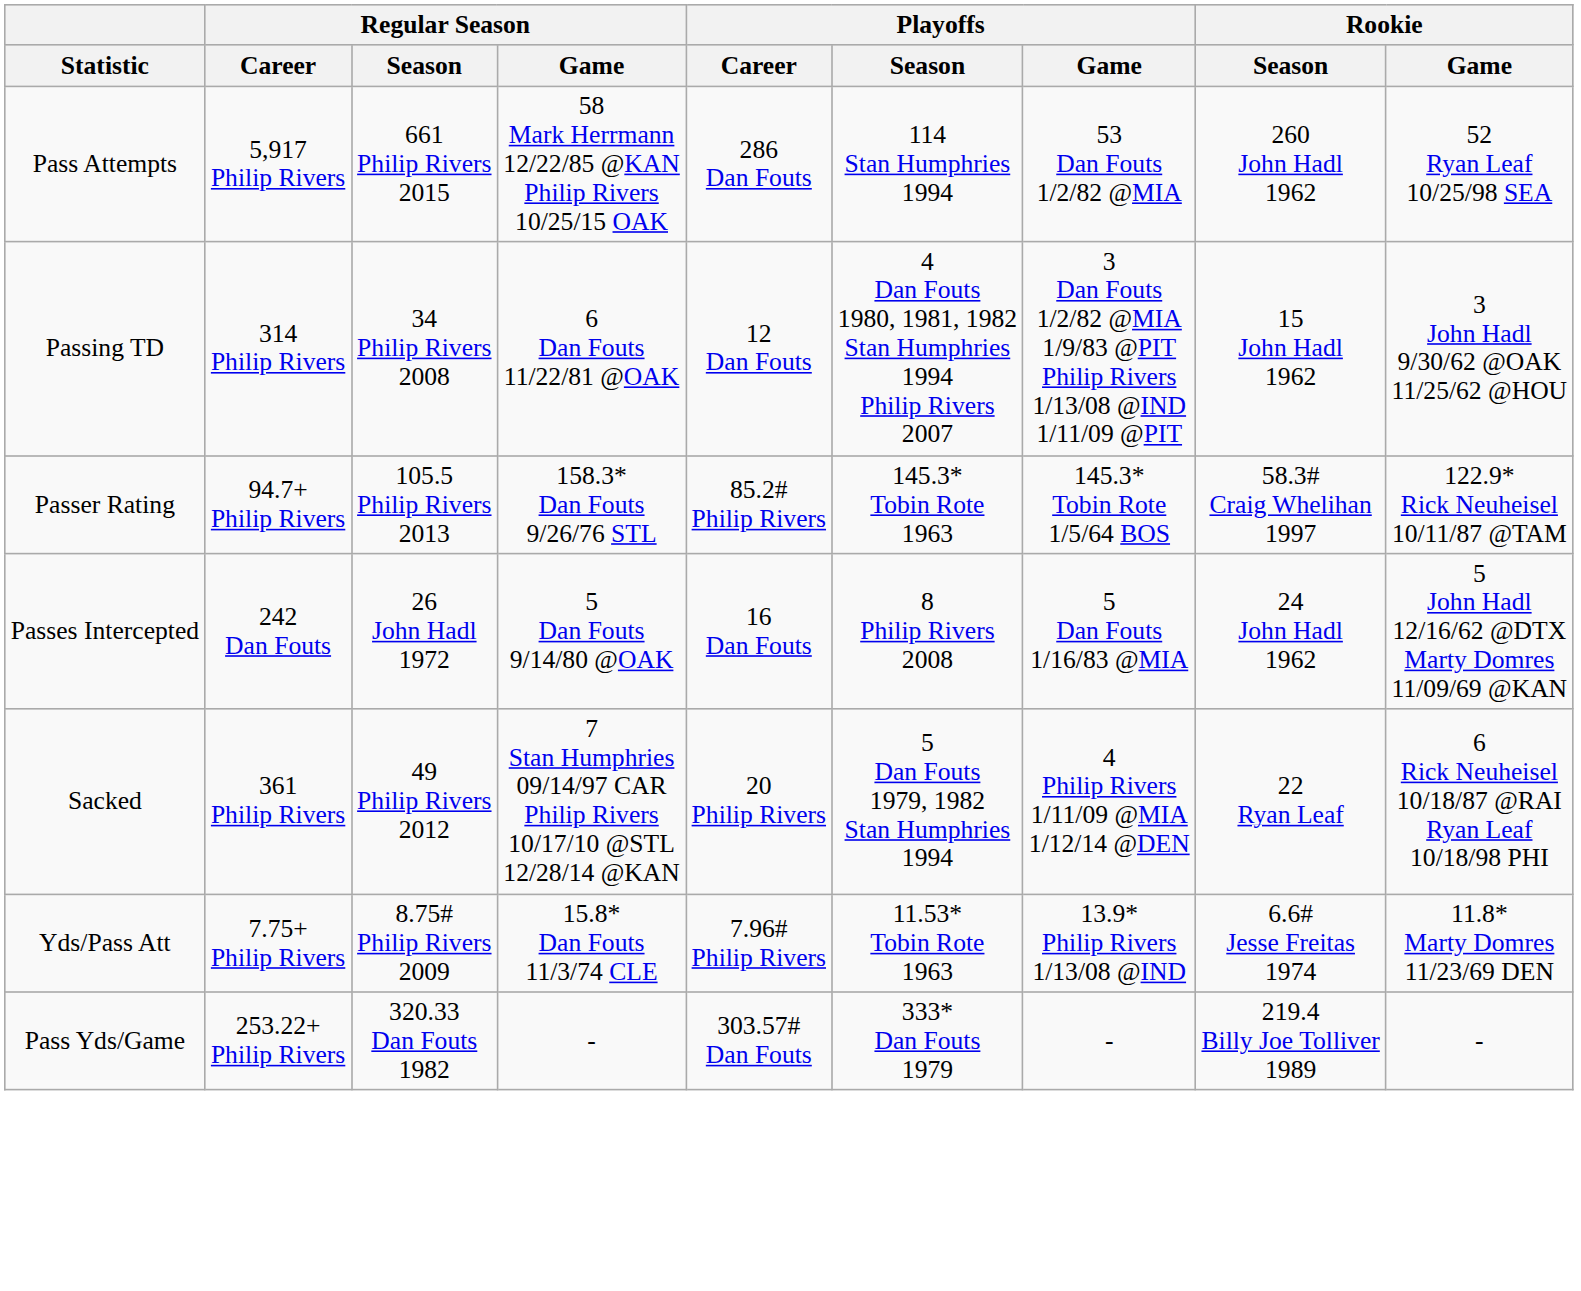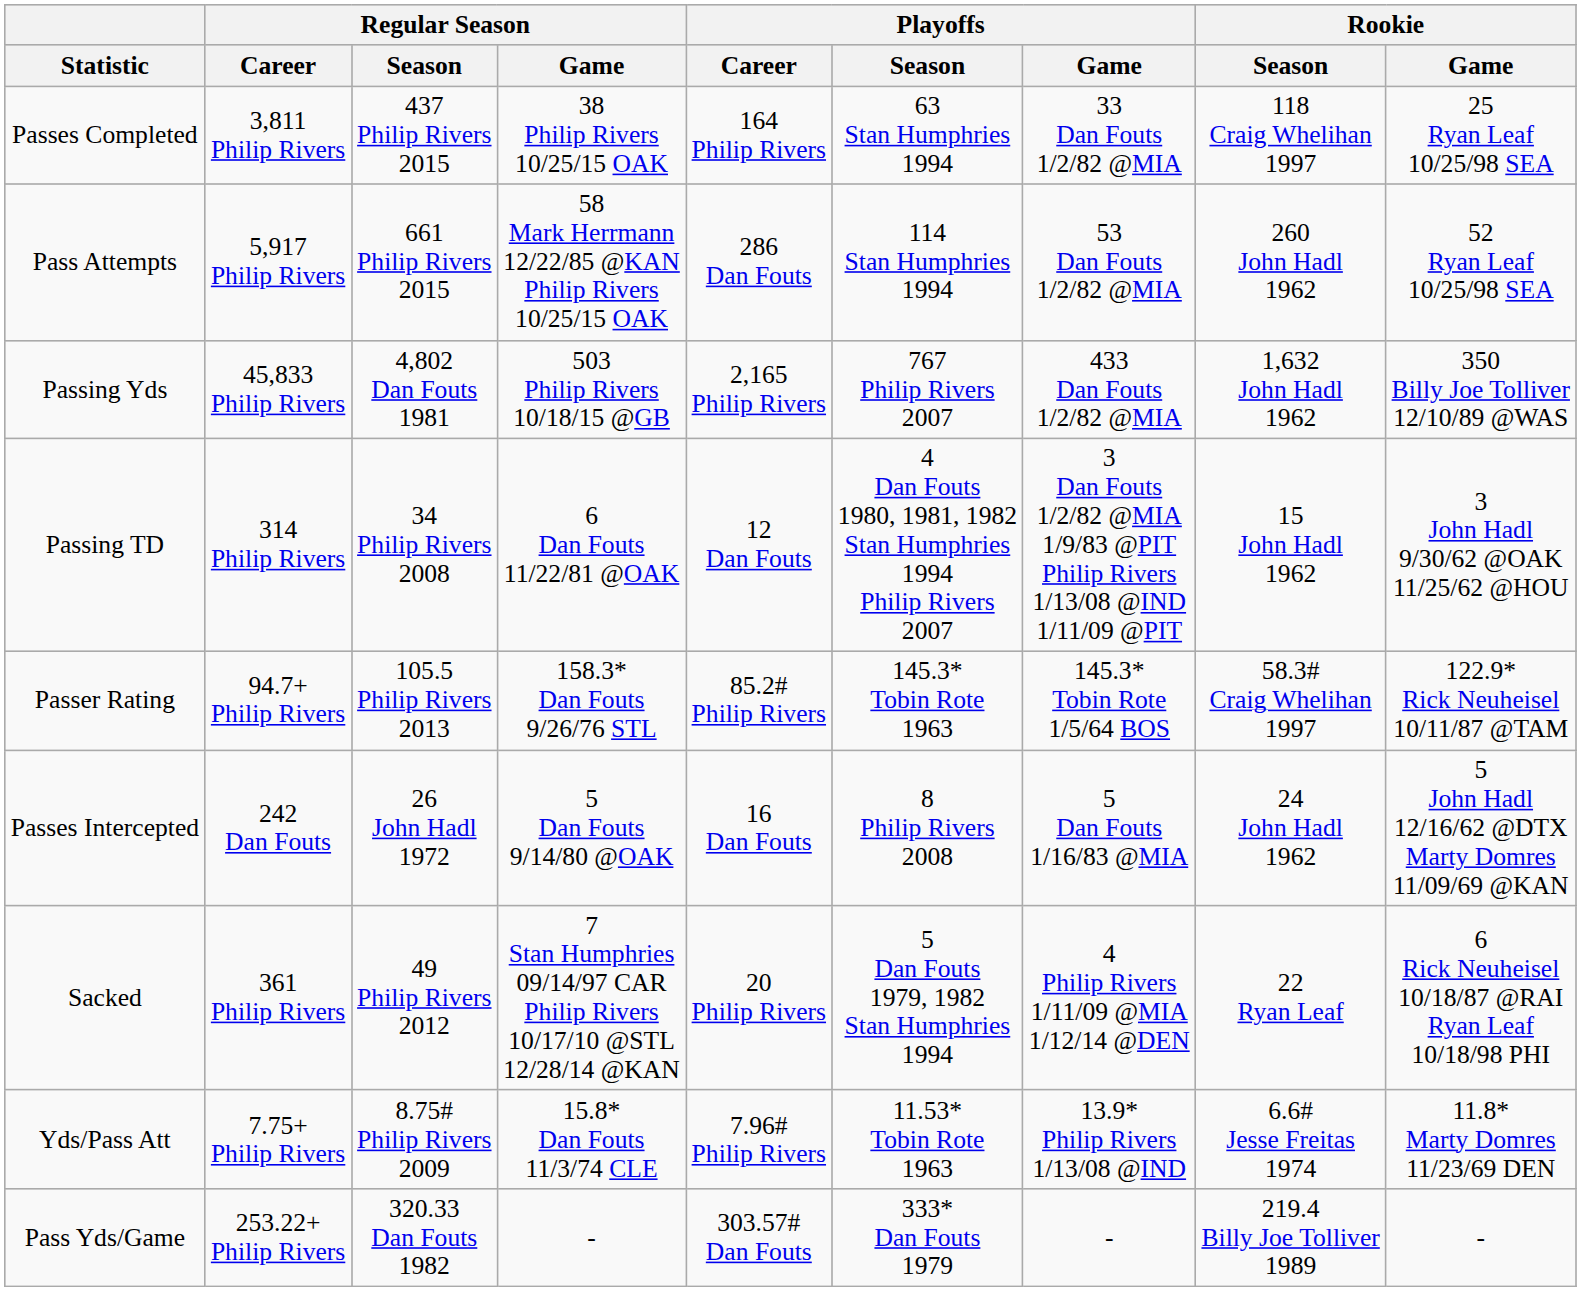 <table class="wikitable" style="text-align: center">
 <tr>
 <th></th>
 <th colspan=3>Regular Season</th>
 <th colspan=3>Playoffs</th>
 <th colspan =2>Rookie</th>
 </tr>
 <tr>
 <th>Statistic</th>
 <th>Career</th>
 <th>Season</th>
 <th>Game</th>
 <th>Career</th>
 <th>Season</th>
 <th>Game</th>
 <th>Season</th>
 <th>Game</th>
 </tr>
 <tr>
+<td>Passes Completed</td>
+<td>3,811<br><a href='#'>Philip Rivers</a></td>
+<td>437<br><a href='#'>Philip Rivers</a><br>2015</td>
+<td>38<br><a href='#'>Philip Rivers</a><br>10/25/15 <a href='#'>OAK</a></td>
+<td>164<br><a href='#'>Philip Rivers</a></td>
+<td>63<br><a href='#'>Stan Humphries</a><br>1994</td>
+<td>33<br><a href='#'>Dan Fouts</a><br>1/2/82 @<a href='#'>MIA</a></td>
+<td>118<br><a href='#'>Craig Whelihan</a><br>1997</td>
+<td>25<br><a href='#'>Ryan Leaf</a><br>10/25/98 <a href='#'>SEA</a></td>
+</tr>
+<tr>
 <td>Pass Attempts</td>
 <td>5,917<br><a href='#'>Philip Rivers</a></td>
 <td>661<br><a href='#'>Philip Rivers</a><br>2015</td>
 <td>58<br><a href='#'>Mark Herrmann</a><br>12/22/85 @<a href='#'>KAN</a><br><a href='#'>Philip Rivers</a><br>10/25/15 <a href='#'>OAK</a></td>
 <td>286<br><a href='#'>Dan Fouts</a></td>
 <td>114<br><a href='#'>Stan Humphries</a><br>1994</td>
 <td>53<br><a href='#'>Dan Fouts</a><br>1/2/82 @<a href='#'>MIA</a></td>
 <td>260<br><a href='#'>John Hadl</a><br>1962</td>
 <td>52<br><a href='#'>Ryan Leaf</a><br>10/25/98 <a href='#'>SEA</a></td>
+</tr>
+<tr>
+<td>Passing Yds</td>
+<td>45,833<br><a href='#'>Philip Rivers</a></td>
+<td>4,802<br><a href='#'>Dan Fouts</a><br>1981</td>
+<td>503<br><a href='#'>Philip Rivers</a><br>10/18/15 @<a href='#'>GB</a></td>
+<td>2,165<br><a href='#'>Philip Rivers</a></td>
+<td>767<br><a href='#'>Philip Rivers</a><br>2007</td>
+<td>433<br><a href='#'>Dan Fouts</a><br>1/2/82 @<a href='#'>MIA</a></td>
+<td>1,632<br><a href='#'>John Hadl</a><br>1962</td>
+<td>350<br><a href='#'>Billy Joe Tolliver</a><br>12/10/89 @WAS</td>
 </tr>
 <tr>
 <td>Passing TD</td>
 <td>314<br><a href='#'>Philip Rivers</a></td>
 <td>34<br><a href='#'>Philip Rivers</a><br>2008</td>
 <td>6<br><a href='#'>Dan Fouts</a><br>11/22/81 @<a href='#'>OAK</a></td>
 <td>12<br><a href='#'>Dan Fouts</a></td>
 <td>4<br><a href='#'>Dan Fouts</a><br>1980, 1981, 1982<br><a href='#'>Stan Humphries</a><br>1994<br><a href='#'>Philip Rivers</a><br>2007</td>
 <td>3<br><a href='#'>Dan Fouts</a><br>1/2/82 @<a href='#'>MIA</a><br>1/9/83 @<a href='#'>PIT</a><br><a href='#'>Philip Rivers</a><br>1/13/08 @<a href='#'>IND</a><br>1/11/09 @<a href='#'>PIT</a></td>
 <td>15<br><a href='#'>John Hadl</a><br>1962</td>
 <td>3<br><a href='#'>John Hadl</a><br>9/30/62 @OAK<br>11/25/62 @HOU</td>
 </tr>
 <tr>
 <td>Passer Rating</td>
 <td>94.7+<br><a href='#'>Philip Rivers</a></td>
 <td>105.5<br><a href='#'>Philip Rivers</a><br>2013</td>
 <td>158.3*<br><a href='#'>Dan Fouts</a><br>9/26/76 <a href='#'>STL</a></td>
 <td>85.2#<br><a href='#'>Philip Rivers</a></td>
 <td>145.3*<br><a href='#'>Tobin Rote</a><br>1963</td>
 <td>145.3*<br><a href='#'>Tobin Rote</a><br>1/5/64 <a href='#'>BOS</a></td>
 <td>58.3#<br><a href='#'>Craig Whelihan</a><br>1997</td>
 <td>122.9*<br><a href='#'>Rick Neuheisel</a><br>10/11/87 @TAM</td>
 </tr>
 <tr>
 <td>Passes Intercepted</td>
 <td>242<br><a href='#'>Dan Fouts</a></td>
 <td>26<br><a href='#'>John Hadl</a><br>1972</td>
 <td>5<br><a href='#'>Dan Fouts</a><br>9/14/80 @<a href='#'>OAK</a></td>
 <td>16<br><a href='#'>Dan Fouts</a></td>
 <td>8<br><a href='#'>Philip Rivers</a><br>2008</td>
 <td>5<br><a href='#'>Dan Fouts</a><br>1/16/83 @<a href='#'>MIA</a></td>
 <td>24<br><a href='#'>John Hadl</a><br>1962</td>
 <td>5<br><a href='#'>John Hadl</a><br>12/16/62 @DTX<br><a href='#'>Marty Domres</a><br>11/09/69 @KAN</td>
 </tr>
 <tr>
 <td>Sacked</td>
 <td>361<br><a href='#'>Philip Rivers</a></td>
 <td>49<br><a href='#'>Philip Rivers</a><br>2012</td>
 <td>7<br><a href='#'>Stan Humphries</a><br>09/14/97 CAR<br><a href='#'>Philip Rivers</a><br>10/17/10 @STL<br>12/28/14 @KAN</td>
 <td>20<br><a href='#'>Philip Rivers</a></td>
 <td>5<br><a href='#'>Dan Fouts</a><br>1979, 1982<br><a href='#'>Stan Humphries</a><br>1994</td>
 <td>4<br><a href='#'>Philip Rivers</a><br>1/11/09 @<a href='#'>MIA</a><br>1/12/14 @<a href='#'>DEN</a></td>
 <td>22<br><a href='#'>Ryan Leaf</a></td>
 <td>6<br><a href='#'>Rick Neuheisel</a><br>10/18/87 @RAI<br><a href='#'>Ryan Leaf</a><br>10/18/98 PHI</td>
 </tr>
 <tr>
 <td>Yds/Pass Att</td>
 <td>7.75+<br><a href='#'>Philip Rivers</a></td>
 <td>8.75#<br><a href='#'>Philip Rivers</a><br>2009</td>
 <td>15.8*<br><a href='#'>Dan Fouts</a><br>11/3/74 <a href='#'>CLE</a></td>
 <td>7.96#<br><a href='#'>Philip Rivers</a></td>
 <td>11.53*<br><a href='#'>Tobin Rote</a><br>1963</td>
 <td>13.9*<br><a href='#'>Philip Rivers</a><br>1/13/08 @<a href='#'>IND</a></td>
 <td>6.6#<br><a href='#'>Jesse Freitas</a><br>1974</td>
 <td>11.8*<br><a href='#'>Marty Domres</a><br>11/23/69 DEN</td>
 </tr>
 <tr>
 <td>Pass Yds/Game</td>
 <td>253.22+<br><a href='#'>Philip Rivers</a></td>
 <td>320.33<br><a href='#'>Dan Fouts</a><br>1982</td>
 <td>-</td>
 <td>303.57#<br><a href='#'>Dan Fouts</a></td>
 <td>333*<br><a href='#'>Dan Fouts</a><br>1979</td>
 <td>-</td>
 <td>219.4<br><a href='#'>Billy Joe Tolliver</a><br>1989</td>
 <td>-</td>
 </tr>
 </table>
